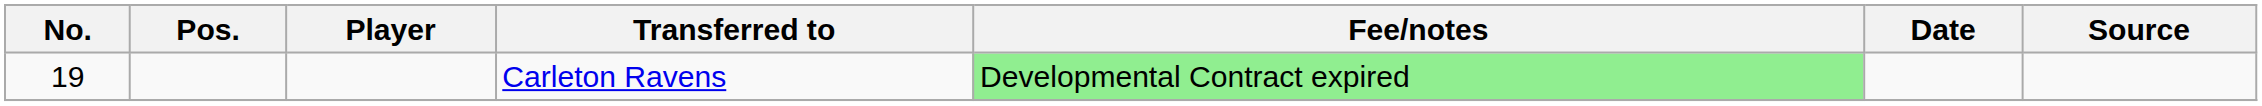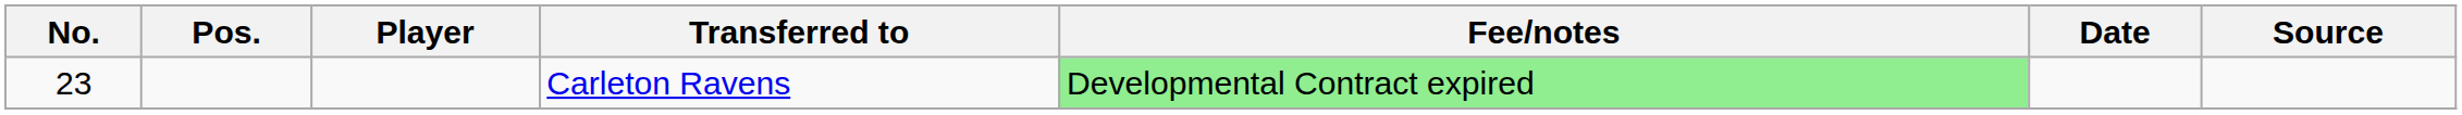 <table class="wikitable sortable" style="width:90%; text-align:center; font-size:95%; text-align:left;">
 <tr>
 <th>No.</th>
 <th>Pos.</th>
 <th>Player</th>
 <th>Transferred to</th>
 <th>Fee/notes</th>
 <th>Date</th>
 <th>Source</th>
 </tr>
 <tr>
-<td align=center>19</td>
+<td align=center>23</td>
 <td align=center></td>
 <td></td>
 <td> <a href='#'>Carleton Ravens</a></td>
 <td style="background: lightgreen;">Developmental Contract expired</td>
 <td></td>
 <td></td>
 </tr>
 <tr>
 </tr>
 </table>
